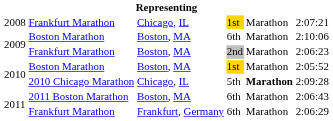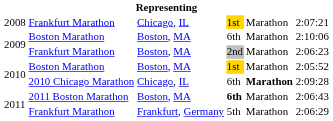 <table>
 <tr>
 <th colspan="6">Representing </th>
 </tr>
 <tr>
 <td rowspan=1>2008</td>
 <td><a href='#'>Frankfurt Marathon</a></td>
 <td><a href='#'>Chicago</a>, <a href='#'>IL</a></td>
 <td bgcolor="gold">1st</td>
 <td>Marathon</td>
 <td>2:07:21</td>
 </tr>
 <tr>
 <td rowspan=2>2009</td>
 <td><a href='#'>Boston Marathon</a></td>
 <td><a href='#'>Boston</a>, <a href='#'>MA</a></td>
 <td bgcolor="white">6th</td>
 <td>Marathon</td>
 <td>2:10:06</td>
 </tr>
 <tr>
 <td><a href='#'>Frankfurt Marathon</a></td>
 <td><a href='#'>Boston</a>, <a href='#'>MA</a></td>
 <td bgcolor="silver">2nd</td>
 <td>Marathon</td>
 <td>2:06:23</td>
 </tr>
 <tr>
 <td rowspan=2>2010</td>
 <td><a href='#'>Boston Marathon</a></td>
 <td><a href='#'>Boston</a>, <a href='#'>MA</a></td>
 <td bgcolor="gold">1st</td>
 <td>Marathon</td>
 <td>2:05:52</td>
 </tr>
 <tr>
 <td><a href='#'>2010 Chicago Marathon</a></td>
 <td><a href='#'>Chicago</a>, <a href='#'>IL</a></td>
-<td>5th</td>
+<td>6th</td>
 <td><strong>Marathon</strong></td>
 <td>2:09:28</td>
 </tr>
 <tr>
 <td rowspan=2>2011</td>
 <td><a href='#'>2011 Boston Marathon</a></td>
 <td><a href='#'>Boston</a>, <a href='#'>MA</a></td>
-<td>6th</td>
+<td><strong>6th</strong></td>
 <td>Marathon</td>
 <td>2:06:43</td>
 </tr>
 <tr>
 <td><a href='#'>Frankfurt Marathon</a></td>
 <td><a href='#'>Frankfurt</a>, <a href='#'>Germany</a></td>
-<td>6th</td>
+<td>5th</td>
 <td>Marathon</td>
 <td>2:06:29</td>
 </tr>
 </table>
